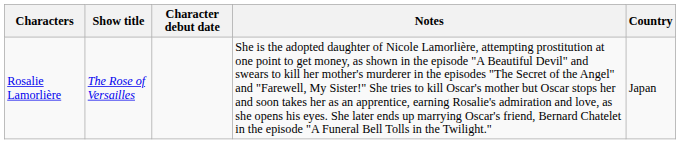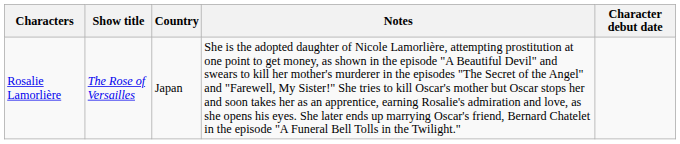 <table class="wikitable sortable collapsible" style="width: 100%">
 <tr>
 <th scope="col" style="width:12%;">Characters</th>
 <th scope="col" style="width:10%;">Show title</th>
+<th>Country</th>
+<th>Notes</th>
 <th scope="col" style="width:12%;">Character debut date</th>
-<th>Notes</th>
-<th>Country</th>
 </tr>
 <tr>
 <td><a href='#'>Rosalie Lamorlière</a></td>
 <td><em><a href='#'>The Rose of Versailles</a></em></td>
+<td>Japan</td>
+<td>She is the adopted daughter of Nicole Lamorlière, attempting prostitution at one point to get money, as shown in the episode "A Beautiful Devil" and swears to kill her mother's murderer in the episodes "The Secret of the Angel" and "Farewell, My Sister!" She tries to kill Oscar's mother but Oscar stops her and soon takes her as an apprentice, earning Rosalie's admiration and love, as she opens his eyes. She later ends up marrying Oscar's friend, Bernard Chatelet in the episode "A Funeral Bell Tolls in the Twilight."</td>
 <td></td>
-<td>She is the adopted daughter of Nicole Lamorlière, attempting prostitution at one point to get money, as shown in the episode "A Beautiful Devil" and swears to kill her mother's murderer in the episodes "The Secret of the Angel" and "Farewell, My Sister!" She tries to kill Oscar's mother but Oscar stops her and soon takes her as an apprentice, earning Rosalie's admiration and love, as she opens his eyes. She later ends up marrying Oscar's friend, Bernard Chatelet in the episode "A Funeral Bell Tolls in the Twilight."</td>
-<td>Japan</td>
 </tr>
 </table>
